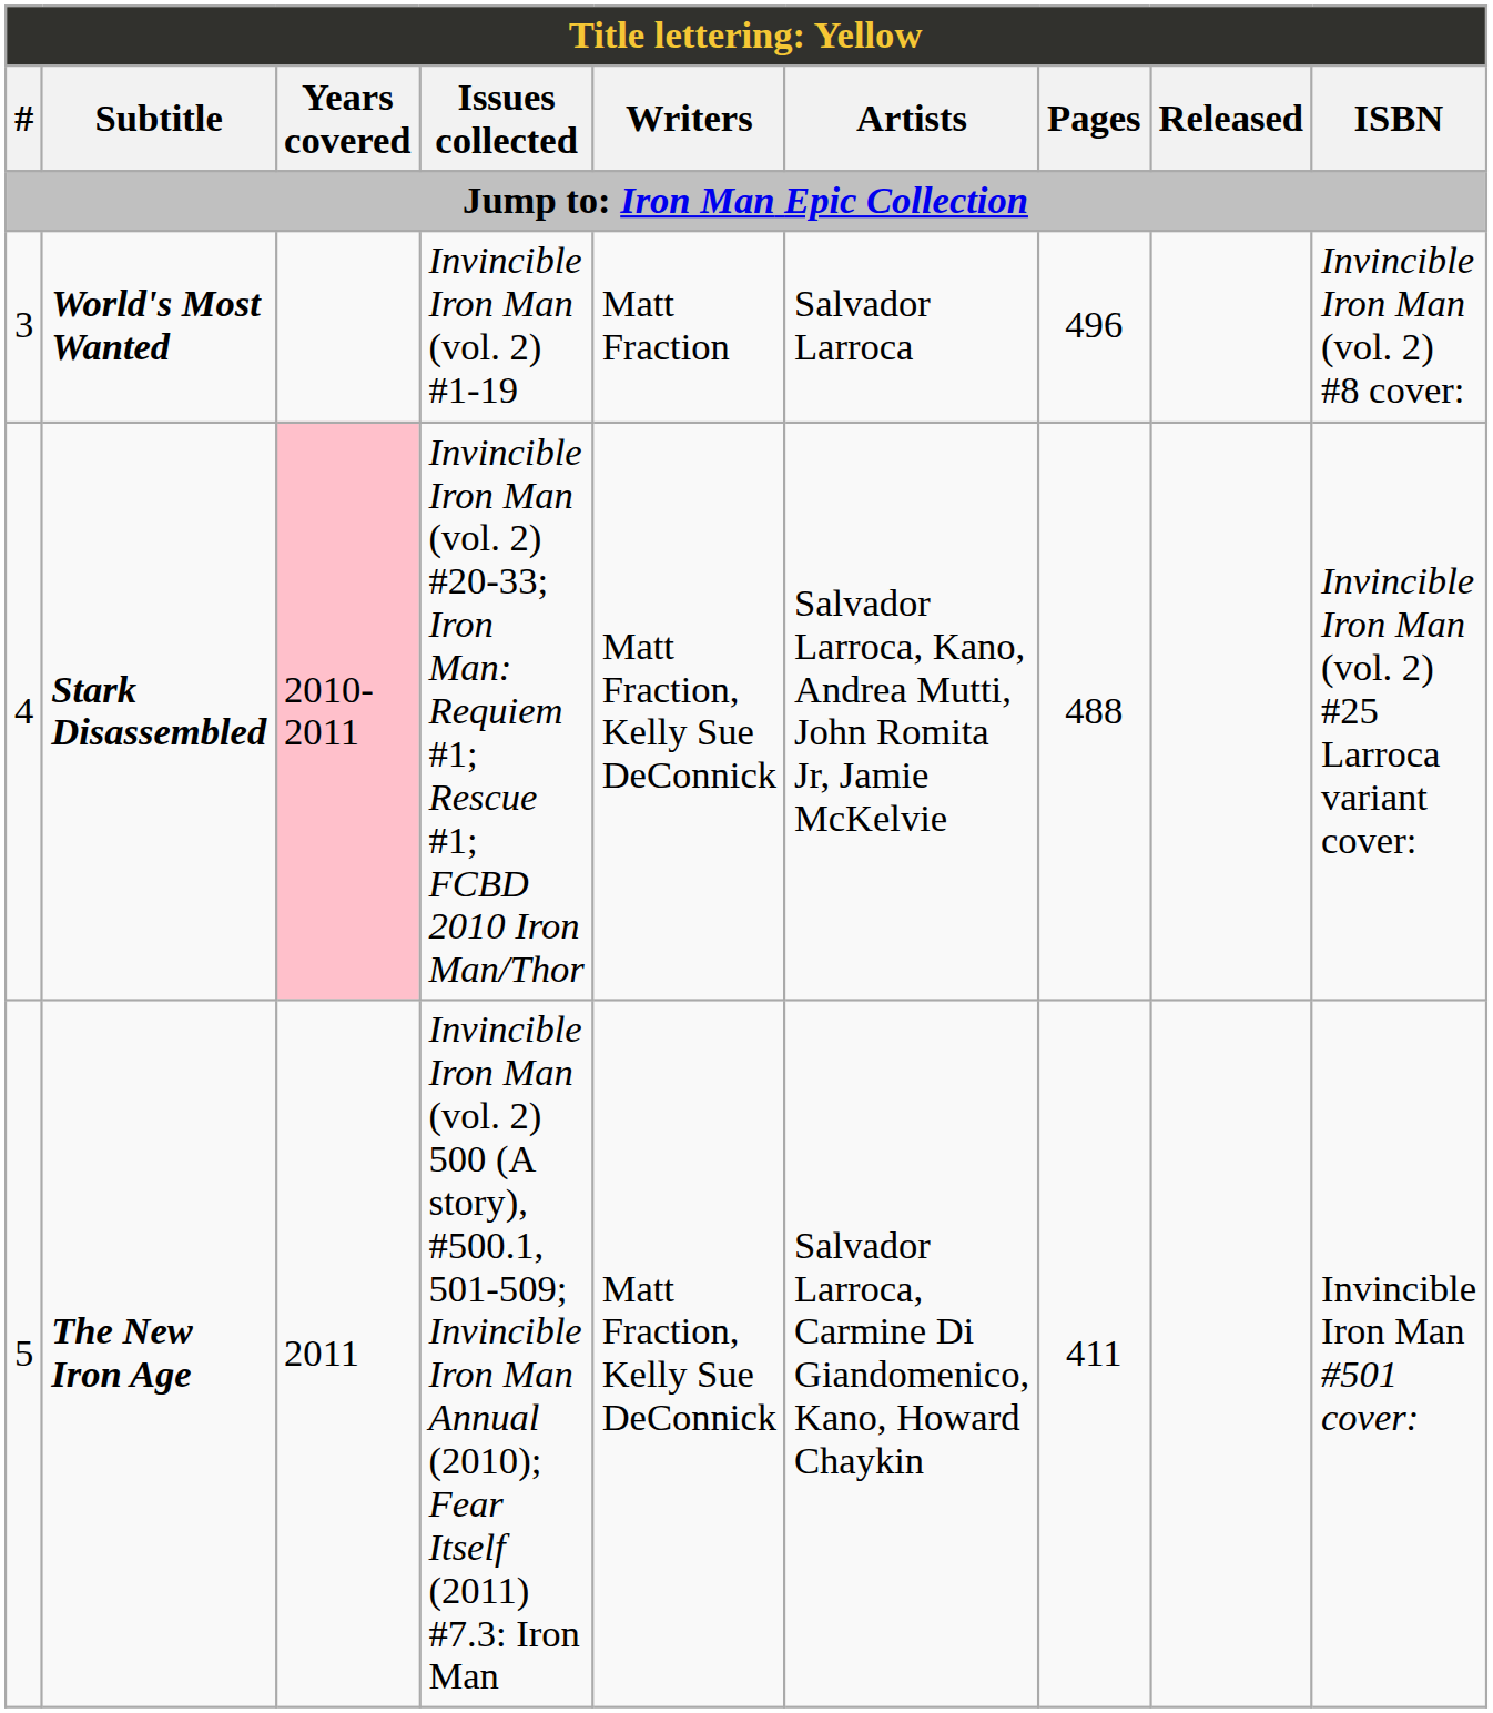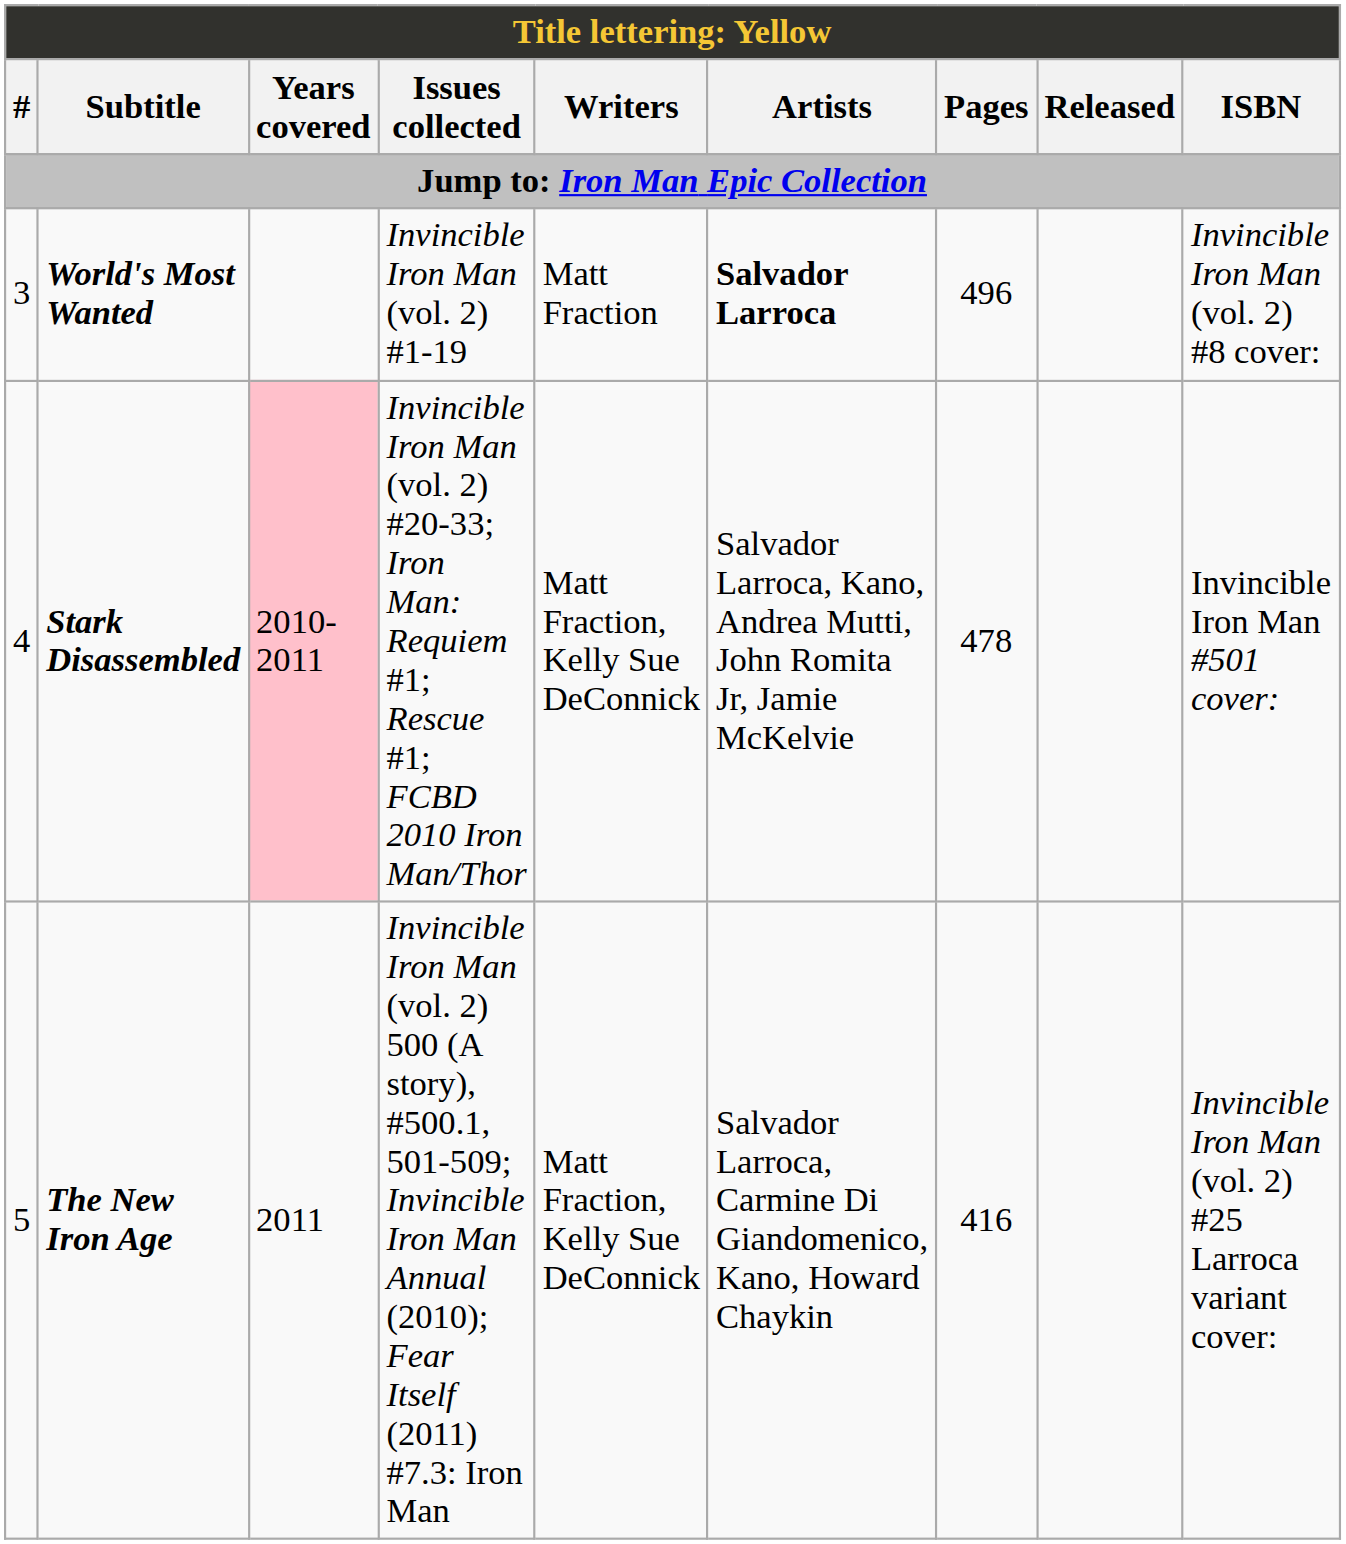 <table class="wikitable sortable" width=98%>
 <tr>
 <th colspan=9 style="background-color: #31312D; color: #F5C735;">Title lettering: Yellow</th>
 </tr>
 <tr>
 <th class="unsortable">#</th>
 <th class="unsortable">Subtitle</th>
 <th>Years covered</th>
 <th class="unsortable">Issues collected</th>
 <th class="unsortable">Writers</th>
 <th class="unsortable">Artists</th>
 <th class="unsortable">Pages</th>
 <th>Released</th>
 <th class="unsortable">ISBN</th>
 </tr>
 <tr>
 <th colspan=9 style="background-color: silver;">Jump to: <a href='#'><em>Iron Man</em> <em>Epic Collection</em></a></th>
 </tr>
 <tr>
 <td>3</td>
 <td><strong><em>World's Most Wanted</em></strong></td>
 <td></td>
 <td><em>Invincible Iron Man</em> (vol. 2) #1-19</td>
 <td>Matt Fraction</td>
-<td>Salvador Larroca</td>
+<td><strong>Salvador Larroca</strong></td>
 <td style="text-align: center;">496</td>
 <td></td>
 <td><em>Invincible Iron Man</em> (vol. 2) #8 cover: </td>
 </tr>
 <tr>
 <td>4</td>
 <td><strong><em>Stark Disassembled</em></strong></td>
 <td style="background: pink;">2010-2011</td>
 <td><em>Invincible Iron Man</em> (vol. 2) #20-33; <em>Iron Man: Requiem</em> #1; <em>Rescue</em> #1; <em>FCBD 2010 Iron Man/Thor</em></td>
 <td>Matt Fraction, Kelly Sue DeConnick</td>
 <td>Salvador Larroca, Kano, Andrea Mutti, John Romita Jr, Jamie McKelvie</td>
-<td style="text-align: center;">488</td>
+<td style="text-align: center;">478</td>
 <td></td>
-<td><em>Invincible Iron Man</em> (vol. 2) #25 Larroca variant cover: </td>
+<td></em>Invincible Iron Man<em> #501 cover: </td>
 </tr>
 <tr>
 <td>5</td>
 <td><strong><em>The New Iron Age</em></strong></td>
 <td>2011</td>
 <td><em>Invincible Iron Man</em> (vol. 2) 500 (A story), #500.1, 501-509; <em>Invincible Iron Man Annual</em> (2010); <em>Fear Itself</em> (2011) #7.3: Iron Man<em></td>
 <td>Matt Fraction, Kelly Sue DeConnick</td>
 <td>Salvador Larroca, Carmine Di Giandomenico, Kano, Howard Chaykin</td>
-<td style="text-align: center;">411</td>
+<td style="text-align: center;">416</td>
 <td></td>
-<td></em>Invincible Iron Man<em> #501 cover: </td>
+<td><em>Invincible Iron Man</em> (vol. 2) #25 Larroca variant cover: </td>
 </tr>
 </table>
